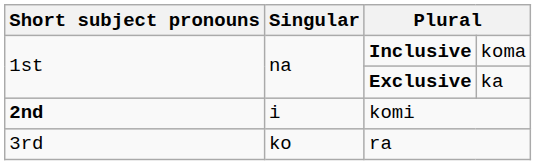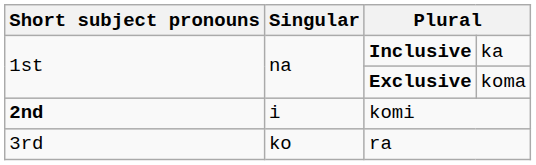 <table class="wikitable">
 <tr>
 <th>Short subject pronouns</th>
 <th>Singular</th>
 <th colspan="2">Plural</th>
 </tr>
 <tr>
 <td rowspan="2">1st</td>
 <td rowspan="2">na</td>
 <td><strong>Inclusive</strong></td>
-<td>koma</td>
+<td>ka</td>
 </tr>
 <tr>
 <td><strong>Exclusive</strong></td>
-<td>ka</td>
+<td>koma</td>
 </tr>
 <tr>
 <td><strong>2nd</strong></td>
 <td>i</td>
 <td colspan="2">komi</td>
 </tr>
 <tr>
 <td>3rd</td>
 <td>ko</td>
 <td colspan="2">ra</td>
 </tr>
 </table>
